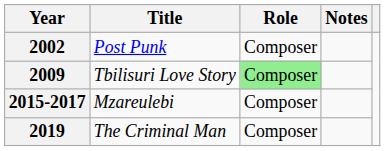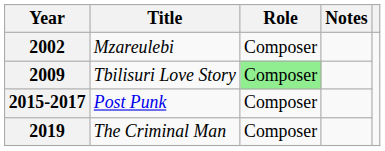 <table class="wikitable plainrowheaders sortable">
 <tr>
 <th scope="col">Year</th>
 <th scope="col">Title</th>
 <th scope="col" class="unsortable">Role</th>
 <th scope="col" class="unsortable">Notes</th>
 <th scope="col" class="unsortable"></th>
 </tr>
 <tr>
 <th scope="row">2002</th>
-<td><em><a href='#'>Post Punk</a></em></td>
+<td><em>Mzareulebi</em></td>
 <td>Composer</td>
 <td></td>
 <td rowspan=4 style="text-align: center;"></td>
 </tr>
 <tr>
 <th scope="row">2009</th>
 <td><em>Tbilisuri Love Story</em></td>
 <td style="background: lightgreen;">Composer</td>
 <td></td>
 </tr>
 <tr>
 <th scope="row">2015-2017</th>
-<td><em>Mzareulebi</em></td>
+<td><em><a href='#'>Post Punk</a></em></td>
 <td>Composer</td>
 <td></td>
 </tr>
 <tr>
 <th scope="row">2019</th>
 <td><em>The Criminal Man</em></td>
 <td>Composer</td>
 <td></td>
 </tr>
 </table>
